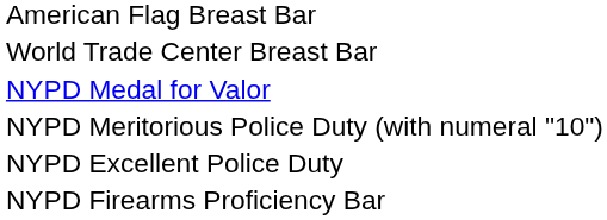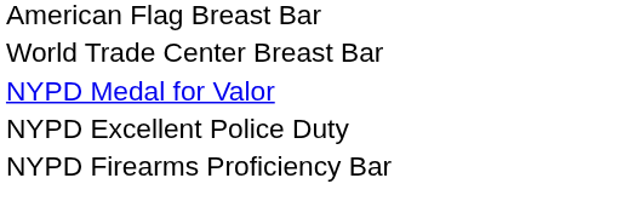 <table>
 <tr>
 <td></td>
 <td>American Flag Breast Bar</td>
 </tr>
 <tr>
 <td></td>
 <td>World Trade Center Breast Bar</td>
 </tr>
 <tr>
 <td></td>
 <td><a href='#'>NYPD Medal for Valor</a></td>
 </tr>
 <tr>
 <td></td>
-<td>NYPD Meritorious Police Duty (with numeral "10")</td>
-</tr>
-<tr>
-<td></td>
 <td>NYPD Excellent Police Duty</td>
 </tr>
 <tr>
 <td></td>
 <td>NYPD Firearms Proficiency Bar</td>
 </tr>
 </table>
